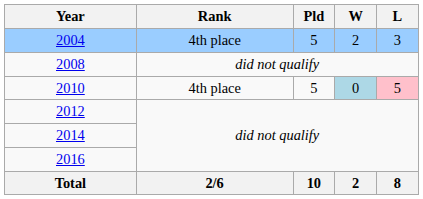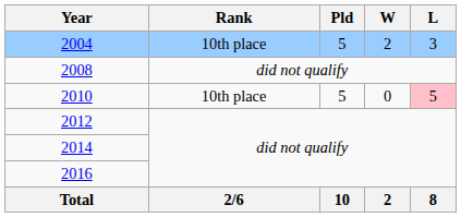 <table class="wikitable" style="text-align: center;font-size:90%;">
 <tr>
 <th width=125>Year</th>
 <th width=150>Rank</th>
 <th width=35>Pld</th>
 <th width=35>W</th>
 <th width=35>L</th>
 </tr>
 <tr bgcolor=#9acdff>
 <td> <a href='#'>2004</a></td>
-<td>4th place</td>
+<td>10th place</td>
 <td>5</td>
 <td>2</td>
 <td>3</td>
 </tr>
 <tr>
 <td> <a href='#'>2008</a></td>
 <td rowspan=1 colspan=4><em>did not qualify</em></td>
 </tr>
 <tr>
 <td> <a href='#'>2010</a></td>
-<td>4th place</td>
+<td>10th place</td>
 <td>5</td>
-<td style="background: lightblue;">0</td>
+<td>0</td>
 <td style="background: pink;">5</td>
 </tr>
 <tr>
 <td> <a href='#'>2012</a></td>
 <td rowspan=3 colspan=4><em>did not qualify</em></td>
 </tr>
 <tr>
 <td> <a href='#'>2014</a></td>
 </tr>
 <tr>
 <td> <a href='#'>2016</a></td>
 </tr>
 <tr>
 <th>Total</th>
 <th>2/6</th>
 <th>10</th>
 <th>2</th>
 <th>8</th>
 </tr>
 </table>
